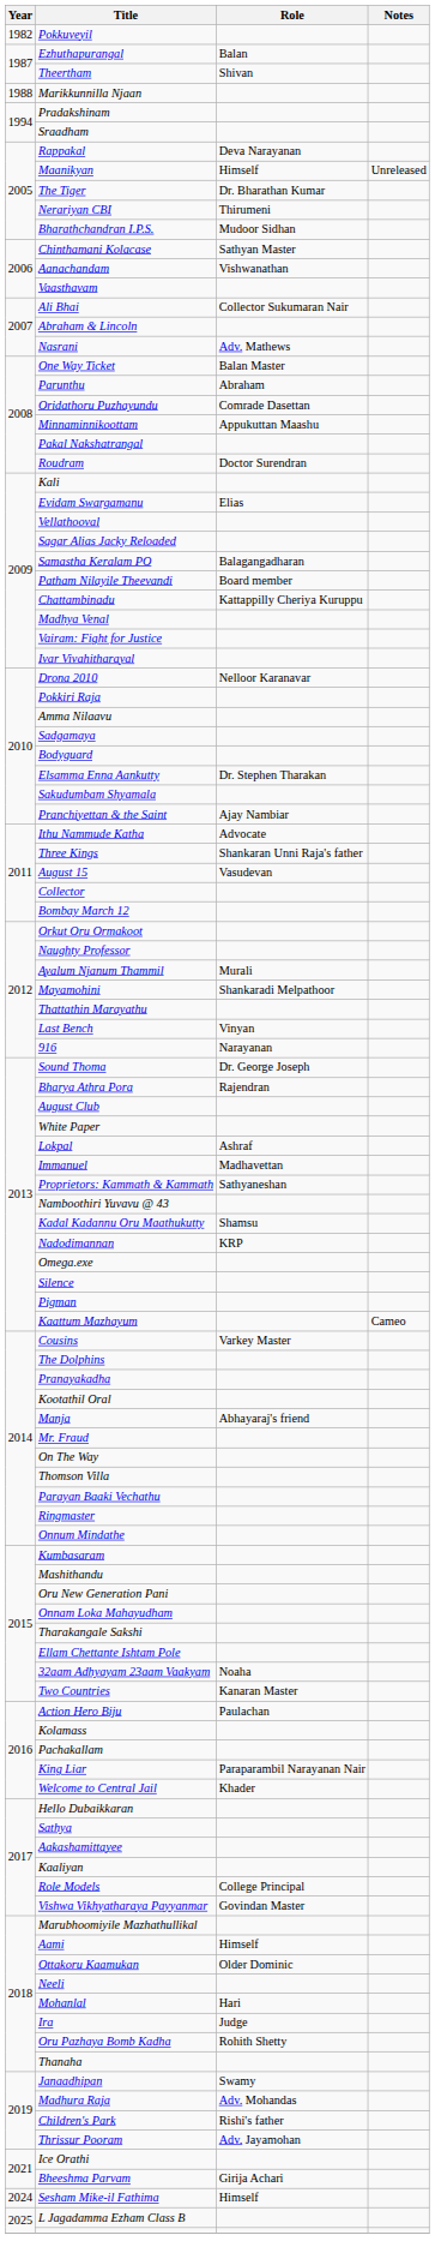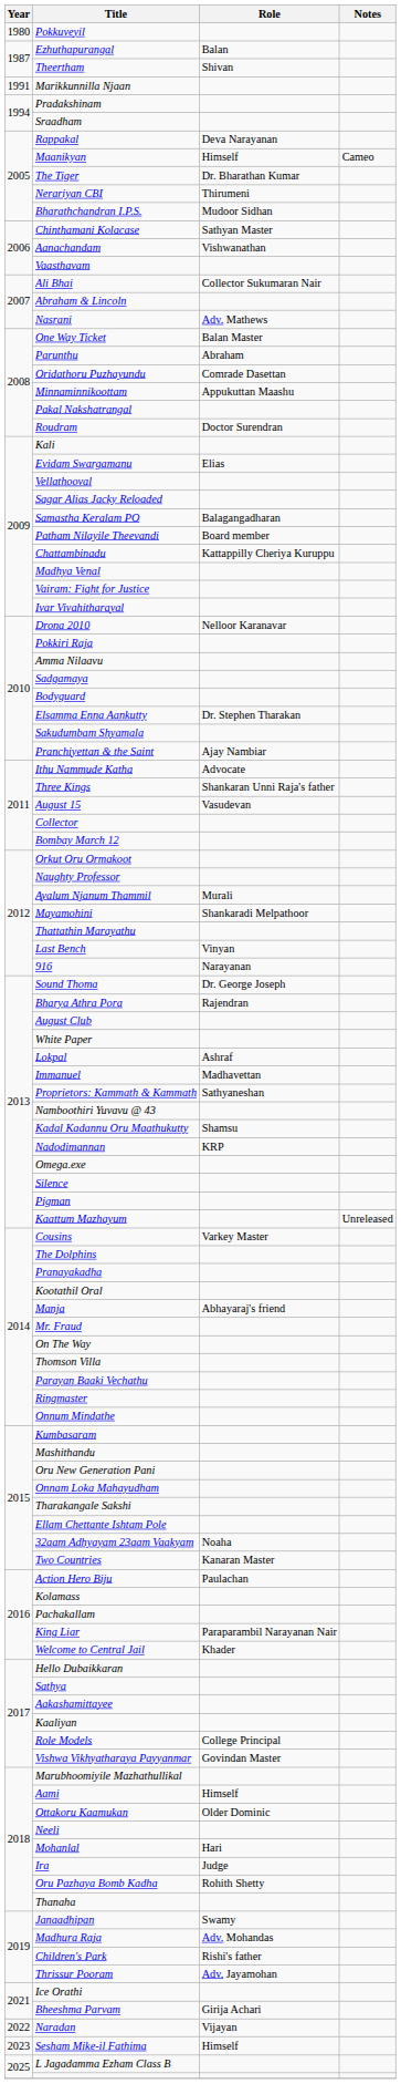 <table class="wikitable sortable">
 <tr>
 <th>Year</th>
 <th>Title</th>
 <th>Role</th>
 <th class="unsortable">Notes</th>
 </tr>
 <tr>
-<td>1982</td>
+<td>1980</td>
 <td><em><a href='#'>Pokkuveyil</a></em></td>
 <td></td>
 <td></td>
 </tr>
 <tr>
 <td rowspan=2>1987</td>
 <td><em><a href='#'>Ezhuthapurangal</a></em></td>
 <td>Balan</td>
 <td></td>
 </tr>
 <tr>
 <td><em><a href='#'>Theertham</a></em></td>
 <td>Shivan</td>
 <td></td>
 </tr>
 <tr>
-<td>1988</td>
+<td>1991</td>
 <td><em>Marikkunnilla Njaan</em></td>
 <td></td>
 <td></td>
 </tr>
 <tr>
 <td rowspan=2>1994</td>
 <td><em>Pradakshinam</em></td>
 <td></td>
 <td></td>
 </tr>
 <tr>
 <td><em>Sraadham</em></td>
 <td></td>
 <td></td>
 </tr>
 <tr>
 <td rowspan=5>2005</td>
 <td><em><a href='#'>Rappakal</a></em></td>
 <td>Deva Narayanan</td>
 <td></td>
 </tr>
 <tr>
 <td><em><a href='#'>Maanikyan</a></em></td>
 <td>Himself</td>
-<td>Unreleased</td>
+<td>Cameo</td>
 </tr>
 <tr>
 <td><em><a href='#'>The Tiger</a></em></td>
 <td>Dr. Bharathan Kumar</td>
 <td></td>
 </tr>
 <tr>
 <td><em><a href='#'>Nerariyan CBI</a></em></td>
 <td>Thirumeni</td>
 <td></td>
 </tr>
 <tr>
 <td><em><a href='#'>Bharathchandran I.P.S.</a></em></td>
 <td>Mudoor Sidhan</td>
 <td></td>
 </tr>
 <tr>
 <td rowspan=3>2006</td>
 <td><em><a href='#'>Chinthamani Kolacase</a></em></td>
 <td>Sathyan Master</td>
 <td></td>
 </tr>
 <tr>
 <td><em><a href='#'>Aanachandam</a></em></td>
 <td>Vishwanathan</td>
 <td></td>
 </tr>
 <tr>
 <td><em><a href='#'>Vaasthavam</a></em></td>
 <td></td>
 <td></td>
 </tr>
 <tr>
 <td rowspan=3>2007</td>
 <td><em><a href='#'>Ali Bhai</a></em></td>
 <td>Collector Sukumaran Nair</td>
 <td></td>
 </tr>
 <tr>
 <td><em><a href='#'>Abraham & Lincoln</a></em></td>
 <td></td>
 <td></td>
 </tr>
 <tr>
 <td><em><a href='#'>Nasrani</a></em></td>
 <td><a href='#'>Adv.</a> Mathews</td>
 <td></td>
 </tr>
 <tr>
 <td rowspan=6>2008</td>
 <td><em><a href='#'>One Way Ticket</a></em></td>
 <td>Balan Master</td>
 <td></td>
 </tr>
 <tr>
 <td><em><a href='#'>Parunthu</a></em></td>
 <td>Abraham</td>
 <td></td>
 </tr>
 <tr>
 <td><em><a href='#'>Oridathoru Puzhayundu</a></em></td>
 <td>Comrade Dasettan</td>
 <td></td>
 </tr>
 <tr>
 <td><em><a href='#'>Minnaminnikoottam</a></em></td>
 <td>Appukuttan Maashu</td>
 <td></td>
 </tr>
 <tr>
 <td><em><a href='#'>Pakal Nakshatrangal</a></em></td>
 <td></td>
 <td></td>
 </tr>
 <tr>
 <td><em><a href='#'>Roudram</a></em></td>
 <td>Doctor Surendran</td>
 <td></td>
 </tr>
 <tr>
 <td rowspan=10>2009</td>
 <td><em>Kali</em></td>
 <td></td>
 <td></td>
 </tr>
 <tr>
 <td><em><a href='#'>Evidam Swargamanu</a></em></td>
 <td>Elias</td>
 <td></td>
 </tr>
 <tr>
 <td><em><a href='#'>Vellathooval</a></em></td>
 <td></td>
 <td></td>
 </tr>
 <tr>
 <td><em><a href='#'>Sagar Alias Jacky Reloaded</a></em></td>
 <td></td>
 <td></td>
 </tr>
 <tr>
 <td><em><a href='#'>Samastha Keralam PO</a></em></td>
 <td>Balagangadharan</td>
 <td></td>
 </tr>
 <tr>
 <td><em><a href='#'>Patham Nilayile Theevandi</a></em></td>
 <td>Board member</td>
 <td></td>
 </tr>
 <tr>
 <td><em><a href='#'>Chattambinadu</a></em></td>
 <td>Kattappilly Cheriya Kuruppu</td>
 <td></td>
 </tr>
 <tr>
 <td><em><a href='#'>Madhya Venal</a></em></td>
 <td></td>
 <td></td>
 </tr>
 <tr>
 <td><em><a href='#'>Vairam: Fight for Justice</a></em></td>
 <td></td>
 <td></td>
 </tr>
 <tr>
 <td><em><a href='#'>Ivar Vivahitharayal</a></em></td>
 <td></td>
 <td></td>
 </tr>
 <tr>
 <td rowspan=8>2010</td>
 <td><em><a href='#'>Drona 2010</a></em></td>
 <td>Nelloor Karanavar</td>
 <td></td>
 </tr>
 <tr>
 <td><em><a href='#'>Pokkiri Raja</a></em></td>
 <td></td>
 <td></td>
 </tr>
 <tr>
 <td><em>Amma Nilaavu</em></td>
 <td></td>
 <td></td>
 </tr>
 <tr>
 <td><em><a href='#'>Sadgamaya</a></em></td>
 <td></td>
 <td></td>
 </tr>
 <tr>
 <td><em><a href='#'>Bodyguard</a></em></td>
 <td></td>
 <td></td>
 </tr>
 <tr>
 <td><em><a href='#'>Elsamma Enna Aankutty</a></em></td>
 <td>Dr. Stephen Tharakan</td>
 <td></td>
 </tr>
 <tr>
 <td><em><a href='#'>Sakudumbam Shyamala</a></em></td>
 <td></td>
 <td></td>
 </tr>
 <tr>
 <td><em><a href='#'>Pranchiyettan & the Saint</a></em></td>
 <td>Ajay Nambiar</td>
 <td></td>
 </tr>
 <tr>
 <td rowspan=5>2011</td>
 <td><em><a href='#'>Ithu Nammude Katha</a></em></td>
 <td>Advocate</td>
 <td></td>
 </tr>
 <tr>
 <td><em><a href='#'>Three Kings</a></em></td>
 <td>Shankaran Unni Raja's father</td>
 <td></td>
 </tr>
 <tr>
 <td><em><a href='#'>August 15</a></em></td>
 <td>Vasudevan</td>
 <td></td>
 </tr>
 <tr>
 <td><em><a href='#'>Collector</a></em></td>
 <td></td>
 <td></td>
 </tr>
 <tr>
 <td><em><a href='#'>Bombay March 12</a></em></td>
 <td></td>
 <td></td>
 </tr>
 <tr>
 <td rowspan=7>2012</td>
 <td><em><a href='#'>Orkut Oru Ormakoot</a></em></td>
 <td></td>
 <td></td>
 </tr>
 <tr>
 <td><em><a href='#'>Naughty Professor</a></em></td>
 <td></td>
 <td></td>
 </tr>
 <tr>
 <td><em><a href='#'>Ayalum Njanum Thammil</a></em></td>
 <td>Murali</td>
 <td></td>
 </tr>
 <tr>
 <td><em><a href='#'>Mayamohini</a></em></td>
 <td>Shankaradi Melpathoor</td>
 <td></td>
 </tr>
 <tr>
 <td><em><a href='#'>Thattathin Marayathu</a></em></td>
 <td></td>
 <td></td>
 </tr>
 <tr>
 <td><em><a href='#'>Last Bench</a></em></td>
 <td>Vinyan</td>
 <td></td>
 </tr>
 <tr>
 <td><em><a href='#'>916</a></em></td>
 <td>Narayanan</td>
 <td></td>
 </tr>
 <tr>
 <td rowspan=14>2013</td>
 <td><em><a href='#'>Sound Thoma</a></em></td>
 <td>Dr. George Joseph</td>
 <td></td>
 </tr>
 <tr>
 <td><em><a href='#'>Bharya Athra Pora</a></em></td>
 <td>Rajendran</td>
 <td></td>
 </tr>
 <tr>
 <td><em><a href='#'>August Club</a></em></td>
 <td></td>
 <td></td>
 </tr>
 <tr>
 <td><em>White Paper</em></td>
 <td></td>
 <td></td>
 </tr>
 <tr>
 <td><em><a href='#'>Lokpal</a></em></td>
 <td>Ashraf</td>
 <td></td>
 </tr>
 <tr>
 <td><em><a href='#'>Immanuel</a></em></td>
 <td>Madhavettan</td>
 <td></td>
 </tr>
 <tr>
 <td><em><a href='#'>Proprietors: Kammath & Kammath</a></em></td>
 <td>Sathyaneshan</td>
 <td></td>
 </tr>
 <tr>
 <td><em>Namboothiri Yuvavu @ 43</em></td>
 <td></td>
 <td></td>
 </tr>
 <tr>
 <td><em><a href='#'>Kadal Kadannu Oru Maathukutty</a></em></td>
 <td>Shamsu</td>
 <td></td>
 </tr>
 <tr>
 <td><em><a href='#'>Nadodimannan</a></em></td>
 <td>KRP</td>
 <td></td>
 </tr>
 <tr>
 <td><em>Omega.exe</em></td>
 <td></td>
 <td></td>
 </tr>
 <tr>
 <td><em><a href='#'>Silence</a></em></td>
 <td></td>
 <td></td>
 </tr>
 <tr>
 <td><em><a href='#'>Pigman</a></em></td>
 <td></td>
 <td></td>
 </tr>
 <tr>
 <td><em><a href='#'>Kaattum Mazhayum</a></em></td>
 <td></td>
-<td>Cameo</td>
+<td>Unreleased</td>
 </tr>
 <tr>
 <td rowspan=11>2014</td>
 <td><em><a href='#'>Cousins</a></em></td>
 <td>Varkey Master</td>
 <td></td>
 </tr>
 <tr>
 <td><em><a href='#'>The Dolphins</a></em></td>
 <td></td>
 <td></td>
 </tr>
 <tr>
 <td><em><a href='#'>Pranayakadha</a></em></td>
 <td></td>
 <td></td>
 </tr>
 <tr>
 <td><em>Kootathil Oral</em></td>
 <td></td>
 <td></td>
 </tr>
 <tr>
 <td><em><a href='#'>Manja</a></em></td>
 <td>Abhayaraj's friend</td>
 <td></td>
 </tr>
 <tr>
 <td><em><a href='#'>Mr. Fraud</a></em></td>
 <td></td>
 <td></td>
 </tr>
 <tr>
 <td><em>On The Way</em></td>
 <td></td>
 <td></td>
 </tr>
 <tr>
 <td><em>Thomson Villa</em></td>
 <td></td>
 <td></td>
 </tr>
 <tr>
 <td><em><a href='#'>Parayan Baaki Vechathu</a></em></td>
 <td></td>
 <td></td>
 </tr>
 <tr>
 <td><em><a href='#'>Ringmaster</a></em></td>
 <td></td>
 <td></td>
 </tr>
 <tr>
 <td><em><a href='#'>Onnum Mindathe</a></em></td>
 <td></td>
 <td></td>
 </tr>
 <tr>
 <td rowspan=8>2015</td>
 <td><em><a href='#'>Kumbasaram</a></em></td>
 <td></td>
 <td></td>
 </tr>
 <tr>
 <td><em>Mashithandu</em></td>
 <td></td>
 <td></td>
 </tr>
 <tr>
 <td><em>Oru New Generation Pani</em></td>
 <td></td>
 <td></td>
 </tr>
 <tr>
 <td><em><a href='#'>Onnam Loka Mahayudham</a></em></td>
 <td></td>
 <td></td>
 </tr>
 <tr>
 <td><em>Tharakangale Sakshi</em></td>
 <td></td>
 <td></td>
 </tr>
 <tr>
 <td><em><a href='#'>Ellam Chettante Ishtam Pole</a></em></td>
 <td></td>
 <td></td>
 </tr>
 <tr>
 <td><em><a href='#'>32aam Adhyayam 23aam Vaakyam</a></em></td>
 <td>Noaha</td>
 <td></td>
 </tr>
 <tr>
 <td><em><a href='#'>Two Countries</a></em></td>
 <td>Kanaran Master</td>
 <td></td>
 </tr>
 <tr>
 <td rowspan=5>2016</td>
 <td><em><a href='#'>Action Hero Biju</a></em></td>
 <td>Paulachan</td>
 <td></td>
 </tr>
 <tr>
 <td><em>Kolamass</em></td>
 <td></td>
 <td></td>
 </tr>
 <tr>
 <td><em>Pachakallam</em></td>
 <td></td>
 <td></td>
 </tr>
 <tr>
 <td><em><a href='#'>King Liar</a></em></td>
 <td>Paraparambil Narayanan Nair</td>
 <td></td>
 </tr>
 <tr>
 <td><em><a href='#'>Welcome to Central Jail</a></em></td>
 <td>Khader</td>
 <td></td>
 </tr>
 <tr>
 <td rowspan=6>2017</td>
 <td><em>Hello Dubaikkaran</em></td>
 <td></td>
 <td></td>
 </tr>
 <tr>
 <td><em><a href='#'>Sathya</a></em></td>
 <td></td>
 <td></td>
 </tr>
 <tr>
 <td><em><a href='#'>Aakashamittayee</a></em></td>
 <td></td>
 <td></td>
 </tr>
 <tr>
 <td><em>Kaaliyan</em></td>
 <td></td>
 <td></td>
 </tr>
 <tr>
 <td><em><a href='#'>Role Models</a></em></td>
 <td>College Principal</td>
 <td></td>
 </tr>
 <tr>
 <td><em><a href='#'>Vishwa Vikhyatharaya Payyanmar</a></em></td>
 <td>Govindan Master</td>
 <td></td>
 </tr>
 <tr>
 <td rowspan=8>2018</td>
 <td><em>Marubhoomiyile Mazhathullikal</em></td>
 <td></td>
 <td></td>
 </tr>
 <tr>
 <td><em><a href='#'>Aami</a></em></td>
 <td>Himself</td>
 <td></td>
 </tr>
 <tr>
 <td><em><a href='#'>Ottakoru Kaamukan</a></em></td>
 <td>Older Dominic</td>
 <td></td>
 </tr>
 <tr>
 <td><em><a href='#'>Neeli</a></em></td>
 <td></td>
 <td></td>
 </tr>
 <tr>
 <td><em><a href='#'>Mohanlal</a></em></td>
 <td>Hari</td>
 <td></td>
 </tr>
 <tr>
 <td><em><a href='#'>Ira</a></em></td>
 <td>Judge</td>
 <td></td>
 </tr>
 <tr>
 <td><em><a href='#'>Oru Pazhaya Bomb Kadha</a></em></td>
 <td>Rohith Shetty</td>
 <td></td>
 </tr>
 <tr>
 <td><em>Thanaha</em></td>
 <td></td>
 <td></td>
 </tr>
 <tr>
 <td rowspan=4>2019</td>
 <td><em><a href='#'>Janaadhipan</a></em></td>
 <td>Swamy</td>
 <td></td>
 </tr>
 <tr>
 <td><em><a href='#'>Madhura Raja</a></em></td>
 <td><a href='#'>Adv.</a> Mohandas</td>
 <td></td>
 </tr>
 <tr>
 <td><em><a href='#'>Children's Park</a></em></td>
 <td>Rishi's father</td>
 <td></td>
 </tr>
 <tr>
 <td><em><a href='#'>Thrissur Pooram</a></em></td>
 <td><a href='#'>Adv.</a> Jayamohan</td>
 <td></td>
 </tr>
 <tr>
 <td rowspan=2>2021</td>
 <td><em>Ice Orathi</em></td>
 <td></td>
 <td></td>
 </tr>
 <tr>
 <td><em><a href='#'>Bheeshma Parvam</a></em></td>
 <td>Girija Achari</td>
 <td></td>
 </tr>
 <tr>
-<td>2024</td>
+<td>2022</td>
+<td><em><a href='#'>Naradan</a></em></td>
+<td>Vijayan</td>
+<td></td>
+</tr>
+<tr>
+<td>2023</td>
 <td><em><a href='#'>Sesham Mike-il Fathima</a></em></td>
 <td>Himself</td>
 <td></td>
 </tr>
 <tr>
 <td rowspan=2>2025</td>
 <td><em>L Jagadamma Ezham Class B</em></td>
 <td></td>
 <td></td>
 </tr>
 <tr>
 <td></td>
 <td></td>
 <td></td>
 </tr>
 <tr>
 </tr>
 </table>
